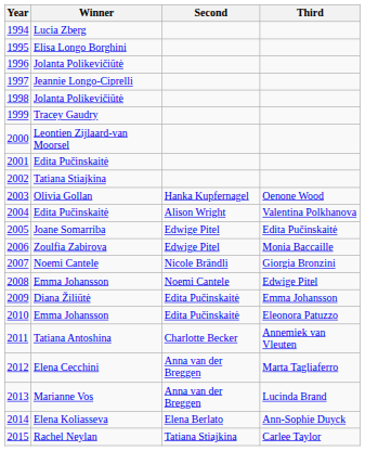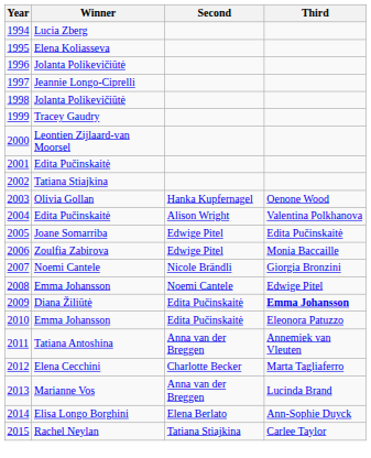 <table class="wikitable" style="font-size:100%" width=60%>
 <tr>
 <th>Year</th>
 <th>Winner</th>
 <th>Second</th>
 <th>Third</th>
 </tr>
 <tr>
 <td><a href='#'>1994</a></td>
 <td> <a href='#'>Lucia Zberg</a></td>
 <td></td>
 <td></td>
 </tr>
 <tr>
 <td><a href='#'>1995</a></td>
-<td> <a href='#'>Elisa Longo Borghini</a></td>
+<td><a href='#'>Elena Koliasseva</a></td>
 <td></td>
 <td></td>
 </tr>
 <tr>
 <td><a href='#'>1996</a></td>
 <td> <a href='#'>Jolanta Polikevičiūtė</a></td>
 <td></td>
 <td></td>
 </tr>
 <tr>
 <td><a href='#'>1997</a></td>
 <td> <a href='#'>Jeannie Longo-Ciprelli</a></td>
 <td></td>
 <td></td>
 </tr>
 <tr>
 <td><a href='#'>1998</a></td>
 <td> <a href='#'>Jolanta Polikevičiūtė</a></td>
 <td></td>
 <td></td>
 </tr>
 <tr>
 <td><a href='#'>1999</a></td>
 <td> <a href='#'>Tracey Gaudry</a></td>
 <td></td>
 <td></td>
 </tr>
 <tr>
 <td><a href='#'>2000</a></td>
 <td> <a href='#'>Leontien Zijlaard-van Moorsel</a></td>
 <td></td>
 <td></td>
 </tr>
 <tr>
 <td><a href='#'>2001</a></td>
 <td> <a href='#'>Edita Pučinskaitė</a></td>
 <td></td>
 <td></td>
 </tr>
 <tr>
 <td><a href='#'>2002</a></td>
 <td> <a href='#'>Tatiana Stiajkina</a></td>
 <td></td>
 <td></td>
 </tr>
 <tr>
 <td><a href='#'>2003</a></td>
 <td> <a href='#'>Olivia Gollan</a></td>
 <td> <a href='#'>Hanka Kupfernagel</a></td>
 <td> <a href='#'>Oenone Wood</a></td>
 </tr>
 <tr>
 <td><a href='#'>2004</a></td>
 <td> <a href='#'>Edita Pučinskaitė</a></td>
 <td> <a href='#'>Alison Wright</a></td>
 <td> <a href='#'>Valentina Polkhanova</a></td>
 </tr>
 <tr>
 <td><a href='#'>2005</a></td>
 <td> <a href='#'>Joane Somarriba</a></td>
 <td> <a href='#'>Edwige Pitel</a></td>
 <td> <a href='#'>Edita Pučinskaitė</a></td>
 </tr>
 <tr>
 <td><a href='#'>2006</a></td>
 <td> <a href='#'>Zoulfia Zabirova</a></td>
 <td> <a href='#'>Edwige Pitel</a></td>
 <td> <a href='#'>Monia Baccaille</a></td>
 </tr>
 <tr>
 <td><a href='#'>2007</a></td>
 <td> <a href='#'>Noemi Cantele</a></td>
 <td> <a href='#'>Nicole Brändli</a></td>
 <td> <a href='#'>Giorgia Bronzini</a></td>
 </tr>
 <tr>
 <td><a href='#'>2008</a></td>
 <td> <a href='#'>Emma Johansson</a></td>
 <td> <a href='#'>Noemi Cantele</a></td>
 <td> <a href='#'>Edwige Pitel</a></td>
 </tr>
 <tr>
 <td><a href='#'>2009</a></td>
 <td> <a href='#'>Diana Žiliūtė</a></td>
 <td> <a href='#'>Edita Pučinskaitė</a></td>
-<td> <a href='#'>Emma Johansson</a></td>
+<td><strong> <a href='#'>Emma Johansson</a></strong></td>
 </tr>
 <tr>
 <td><a href='#'>2010</a></td>
 <td> <a href='#'>Emma Johansson</a></td>
 <td> <a href='#'>Edita Pučinskaitė</a></td>
 <td> <a href='#'>Eleonora Patuzzo</a></td>
 </tr>
 <tr>
 <td><a href='#'>2011</a></td>
 <td> <a href='#'>Tatiana Antoshina</a></td>
-<td> <a href='#'>Charlotte Becker</a></td>
+<td> <a href='#'>Anna van der Breggen</a></td>
 <td> <a href='#'>Annemiek van Vleuten</a></td>
 </tr>
 <tr>
 <td><a href='#'>2012</a></td>
 <td> <a href='#'>Elena Cecchini</a></td>
-<td> <a href='#'>Anna van der Breggen</a></td>
+<td> <a href='#'>Charlotte Becker</a></td>
 <td> <a href='#'>Marta Tagliaferro</a></td>
 </tr>
 <tr>
 <td><a href='#'>2013</a></td>
 <td> <a href='#'>Marianne Vos</a></td>
 <td> <a href='#'>Anna van der Breggen</a></td>
 <td> <a href='#'>Lucinda Brand</a></td>
 </tr>
 <tr>
 <td><a href='#'>2014</a></td>
-<td><a href='#'>Elena Koliasseva</a></td>
+<td> <a href='#'>Elisa Longo Borghini</a></td>
 <td> <a href='#'>Elena Berlato</a></td>
 <td> <a href='#'>Ann-Sophie Duyck</a></td>
 </tr>
 <tr>
 <td><a href='#'>2015</a></td>
 <td> <a href='#'>Rachel Neylan</a></td>
 <td> <a href='#'>Tatiana Stiajkina</a></td>
 <td> <a href='#'>Carlee Taylor</a></td>
 </tr>
 </table>
